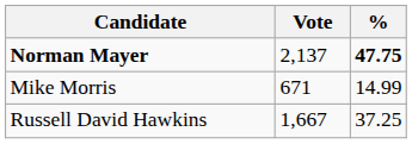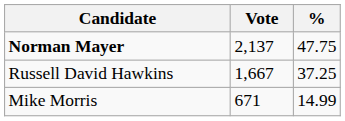 <table class="wikitable">
 <tr>
 <th bgcolor="#DDDDFF" width="200px">Candidate</th>
 <th bgcolor="#DDDDFF" width="50px">Vote</th>
 <th bgcolor="#DDDDFF" width="30px">%</th>
 </tr>
 <tr>
 <td><strong>Norman Mayer</strong></td>
 <td>2,137</td>
-<td><strong>47.75</strong></td>
+<td>47.75</td>
+</tr>
+<tr>
+<td>Russell David Hawkins</td>
+<td>1,667</td>
+<td>37.25</td>
 </tr>
 <tr>
 <td>Mike Morris</td>
 <td>671</td>
 <td>14.99</td>
 </tr>
-<tr>
-<td>Russell David Hawkins</td>
-<td>1,667</td>
-<td>37.25</td>
-</tr>
 </table>
